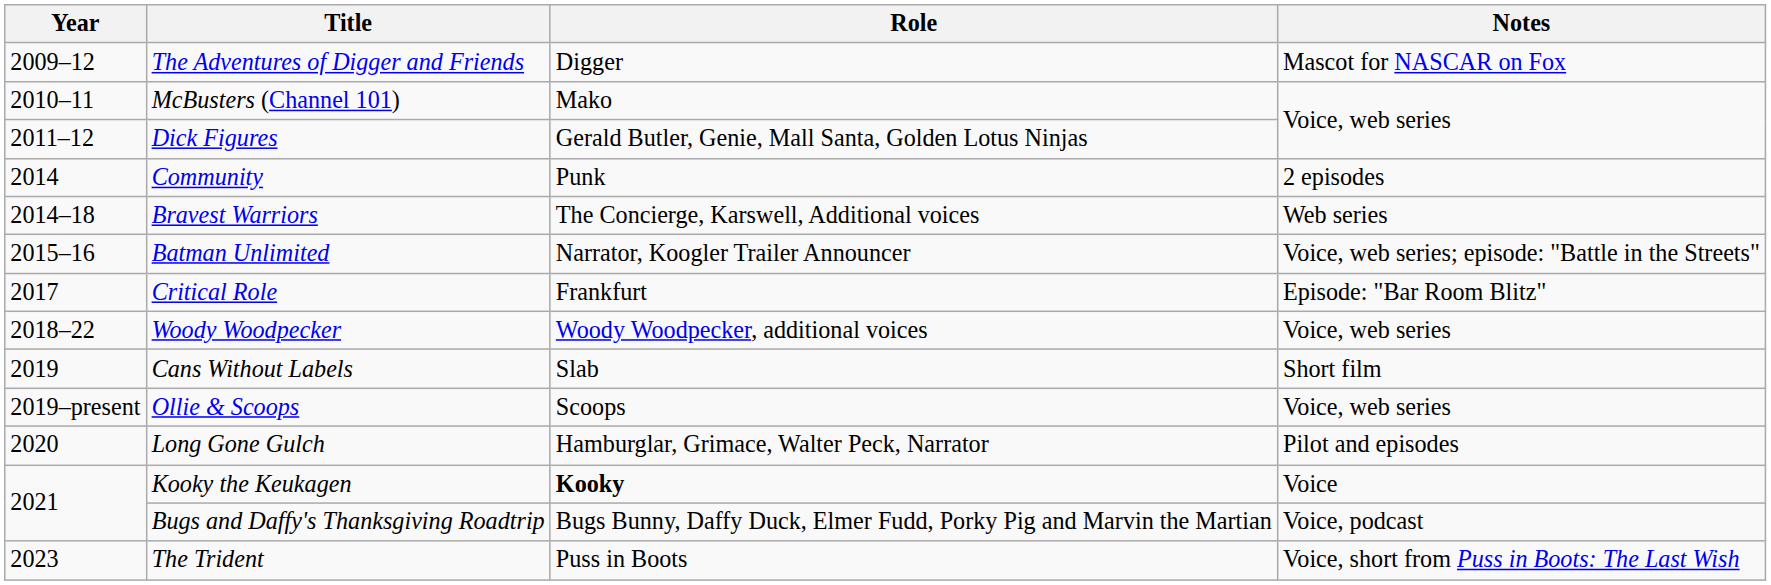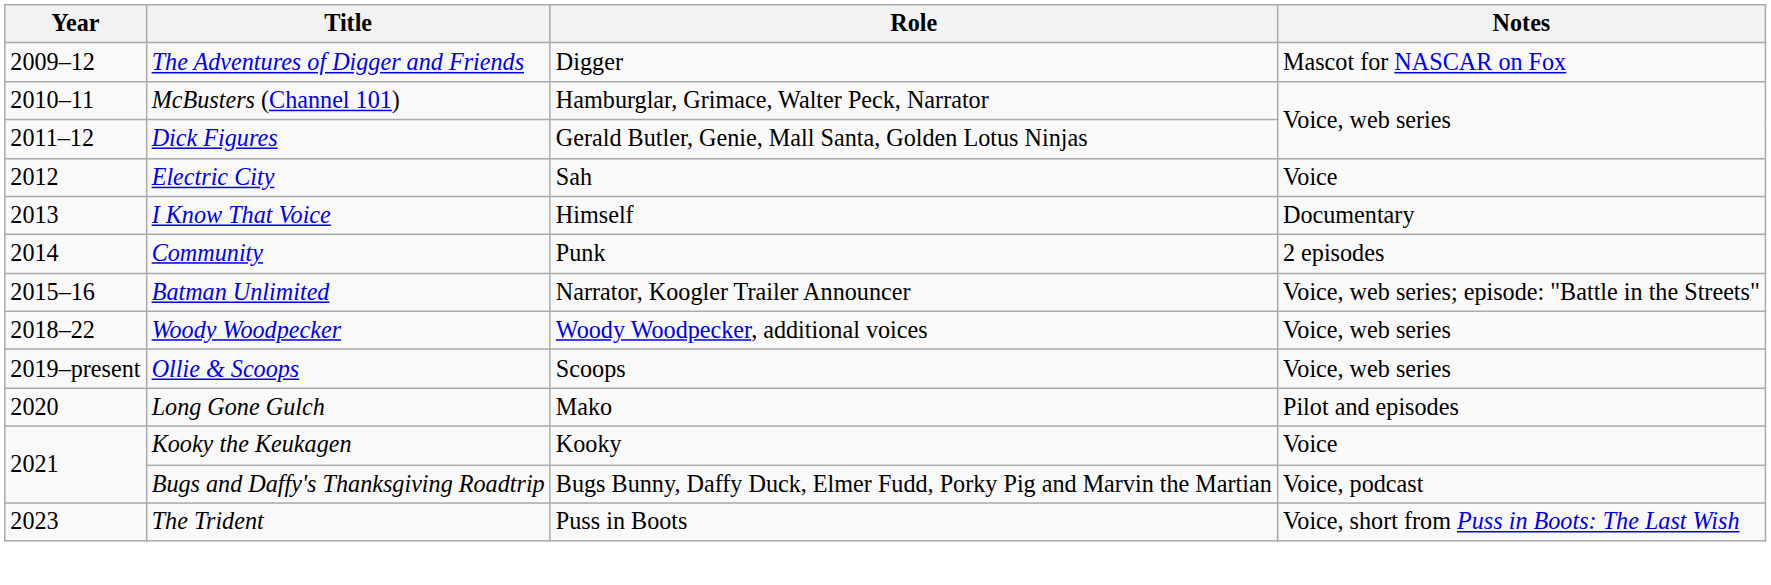 <table class="wikitable sortable">
 <tr>
 <th>Year</th>
 <th>Title</th>
 <th>Role</th>
 <th class="unsortable">Notes</th>
 </tr>
 <tr>
 <td>2009–12</td>
 <td data-sort-value="Adventures of Digger and Friends, The"><em><a href='#'>The Adventures of Digger and Friends</a></em></td>
 <td>Digger</td>
 <td>Mascot for <a href='#'>NASCAR on Fox</a></td>
 </tr>
 <tr>
 <td>2010–11</td>
 <td><em>McBusters</em> (<a href='#'>Channel 101</a>)</td>
-<td>Mako</td>
+<td>Hamburglar, Grimace, Walter Peck, Narrator</td>
 <td rowspan="2">Voice, web series</td>
 </tr>
 <tr>
 <td>2011–12</td>
 <td><em><a href='#'>Dick Figures</a></em></td>
 <td>Gerald Butler, Genie, Mall Santa, Golden Lotus Ninjas</td>
 </tr>
 <tr>
+<td>2012</td>
+<td><em><a href='#'>Electric City</a></em></td>
+<td>Sah</td>
+<td>Voice</td>
+</tr>
+<tr>
+<td>2013</td>
+<td><em><a href='#'>I Know That Voice</a></em></td>
+<td>Himself</td>
+<td>Documentary</td>
+</tr>
+<tr>
 <td>2014</td>
 <td><em><a href='#'>Community</a></em></td>
 <td>Punk</td>
 <td>2 episodes</td>
-</tr>
-<tr>
-<td>2014–18</td>
-<td><em><a href='#'>Bravest Warriors</a></em></td>
-<td>The Concierge, Karswell, Additional voices</td>
-<td>Web series</td>
 </tr>
 <tr>
 <td>2015–16</td>
 <td><em><a href='#'>Batman Unlimited</a></em></td>
 <td>Narrator, Koogler Trailer Announcer</td>
 <td>Voice, web series; episode: "Battle in the Streets"</td>
 </tr>
 <tr>
-<td>2017</td>
-<td><em><a href='#'>Critical Role</a></em></td>
-<td>Frankfurt</td>
-<td>Episode: "Bar Room Blitz"</td>
-</tr>
-<tr>
 <td>2018–22</td>
 <td><em><a href='#'>Woody Woodpecker</a></em></td>
 <td><a href='#'>Woody Woodpecker</a>, additional voices</td>
 <td>Voice, web series</td>
-</tr>
-<tr>
-<td>2019</td>
-<td><em>Cans Without Labels</em></td>
-<td>Slab</td>
-<td>Short film</td>
 </tr>
 <tr>
 <td>2019–present</td>
 <td><em><a href='#'>Ollie & Scoops</a></em></td>
 <td>Scoops</td>
 <td>Voice, web series</td>
 </tr>
 <tr>
 <td>2020</td>
 <td><em>Long Gone Gulch</em></td>
-<td>Hamburglar, Grimace, Walter Peck, Narrator</td>
+<td>Mako</td>
 <td>Pilot and episodes</td>
 </tr>
 <tr>
 <td rowspan="2">2021</td>
 <td><em>Kooky the Keukagen</em></td>
-<td><strong>Kooky</strong></td>
+<td>Kooky</td>
 <td>Voice</td>
 </tr>
 <tr>
 <td><em>Bugs and Daffy's Thanksgiving Roadtrip</em></td>
 <td>Bugs Bunny, Daffy Duck, Elmer Fudd, Porky Pig and Marvin the Martian</td>
 <td>Voice, podcast</td>
 </tr>
 <tr>
 <td>2023</td>
 <td data-sort-value="Trident, The"><em>The Trident</em></td>
 <td>Puss in Boots</td>
 <td>Voice, short from <em><a href='#'>Puss in Boots: The Last Wish</a></em></td>
 </tr>
 </table>
